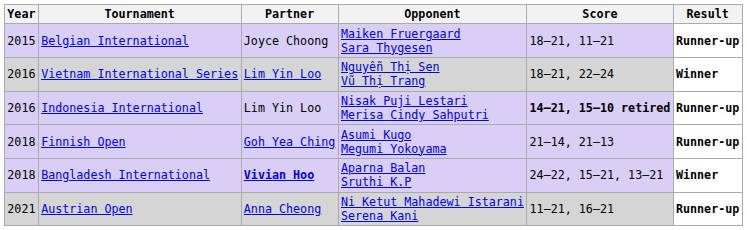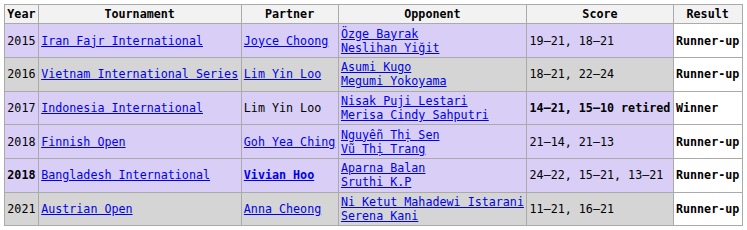 <table class="sortable wikitable" style="font-size: 90%;">
 <tr>
 <th>Year</th>
 <th>Tournament</th>
 <th>Partner</th>
 <th>Opponent</th>
 <th>Score</th>
 <th>Result</th>
 </tr>
 <tr style="background:#D8CEF6">
 <td align="center">2015</td>
-<td align="left"><a href='#'>Belgian International</a></td>
-<td align="left"> Joyce Choong</td>
-<td align="left"> <a href='#'>Maiken Fruergaard</a><br> <a href='#'>Sara Thygesen</a></td>
-<td align="left">18–21, 11–21</td>
+<td align="left"><a href='#'>Iran Fajr International</a></td>
+<td align="left"> <a href='#'>Joyce Choong</a></td>
+<td align="left"> <a href='#'>Özge Bayrak</a><br> <a href='#'>Neslihan Yiğit</a></td>
+<td align="left">19–21, 18–21</td>
 <td style="text-align:left; background:white"> <strong>Runner-up</strong></td>
 </tr>
 <tr style="background:#D5D5D5">
 <td align="center">2016</td>
 <td align="left"><a href='#'>Vietnam International Series</a></td>
 <td align="left"> <a href='#'>Lim Yin Loo</a></td>
-<td align="left"> <a href='#'>Nguyễn Thị Sen</a><br> <a href='#'>Vũ Thị Trang</a></td>
+<td align="left"> <a href='#'>Asumi Kugo</a><br> <a href='#'>Megumi Yokoyama</a></td>
 <td align="left">18–21, 22–24</td>
-<td style="text-align:left; background:white"> <strong>Winner</strong></td>
+<td style="text-align:left; background:white"> <strong>Runner-up</strong></td>
 </tr>
 <tr style="background:#D8CEF6">
-<td align="center">2016</td>
+<td align="center">2017</td>
 <td align="left"><a href='#'>Indonesia International</a></td>
 <td align="left"> Lim Yin Loo</td>
 <td align="left"> <a href='#'>Nisak Puji Lestari</a><br> <a href='#'>Merisa Cindy Sahputri</a></td>
 <td align="left"><strong>14–21, 15–10 retired</strong></td>
-<td style="text-align:left; background:white"> <strong>Runner-up</strong></td>
+<td style="text-align:left; background:white"> <strong>Winner</strong></td>
 </tr>
 <tr style="background:#D8CEF6">
 <td align="center">2018</td>
 <td align="left"><a href='#'>Finnish Open</a></td>
 <td align="left"> <a href='#'>Goh Yea Ching</a></td>
-<td align="left"> <a href='#'>Asumi Kugo</a><br> <a href='#'>Megumi Yokoyama</a></td>
+<td align="left"> <a href='#'>Nguyễn Thị Sen</a><br> <a href='#'>Vũ Thị Trang</a></td>
 <td align="left">21–14, 21–13</td>
 <td style="text-align:left; background:white"> <strong>Runner-up</strong></td>
 </tr>
 <tr style="background:#D8CEF6">
-<td align="center">2018</td>
+<td align="center"><strong>2018</strong></td>
 <td align="left"><a href='#'>Bangladesh International</a></td>
 <td align="left"><strong> <a href='#'>Vivian Hoo</a></strong></td>
 <td align="left"> <a href='#'>Aparna Balan</a><br> <a href='#'>Sruthi K.P</a></td>
 <td align="left">24–22, 15–21, 13–21</td>
-<td style="text-align:left; background:white"> <strong>Winner</strong></td>
+<td style="text-align:left; background:white"> <strong>Runner-up</strong></td>
 </tr>
 <tr style="background:#D5D5D5">
 <td align="center">2021</td>
 <td align="left"><a href='#'>Austrian Open</a></td>
 <td align="left"> <a href='#'>Anna Cheong</a></td>
 <td align="left"> <a href='#'>Ni Ketut Mahadewi Istarani</a><br> <a href='#'>Serena Kani</a></td>
 <td align="left">11–21, 16–21</td>
 <td style="text-align:left; background:white"> <strong>Runner-up</strong></td>
 </tr>
 </table>
